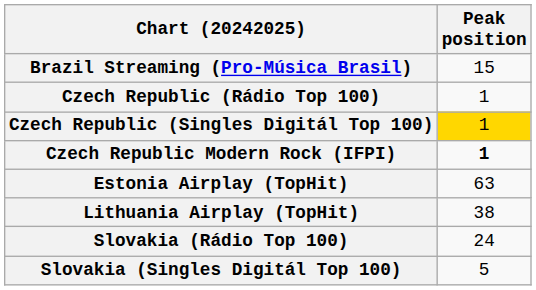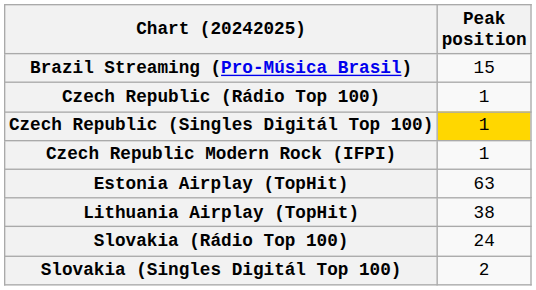 <table class="wikitable plainrowheaders sortable" style="text-align:center">
 <tr>
 <th scope="col">Chart (20242025)</th>
 <th scope="col">Peak<br>position</th>
 </tr>
 <tr>
 <th scope="row">Brazil Streaming (<a href='#'>Pro-Música Brasil</a>)</th>
 <td>15</td>
 </tr>
 <tr>
 <th scope="row">Czech Republic (Rádio Top 100)</th>
 <td>1</td>
 </tr>
 <tr>
 <th scope="row">Czech Republic (Singles Digitál Top 100)</th>
 <td style="background: gold;">1</td>
 </tr>
 <tr>
 <th scope="row">Czech Republic Modern Rock (IFPI)</th>
-<td><strong>1</strong></td>
+<td>1</td>
 </tr>
 <tr>
 <th scope="row">Estonia Airplay (TopHit)</th>
 <td>63</td>
 </tr>
 <tr>
 <th scope="row">Lithuania Airplay (TopHit)</th>
 <td>38</td>
 </tr>
 <tr>
 <th scope="row">Slovakia (Rádio Top 100)</th>
 <td>24</td>
 </tr>
 <tr>
 <th scope="row">Slovakia (Singles Digitál Top 100)</th>
-<td>5</td>
+<td>2</td>
 </tr>
 </table>
